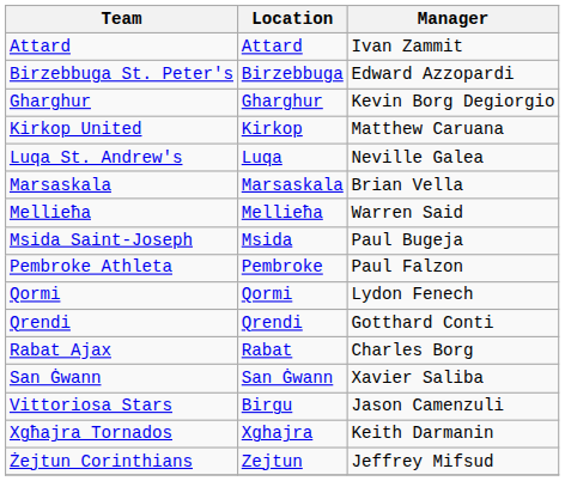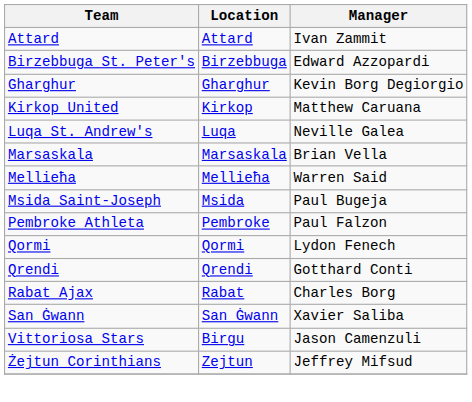 <table class="wikitable sortable">
 <tr>
 <th>Team</th>
 <th>Location</th>
 <th>Manager</th>
 </tr>
 <tr>
 <td><a href='#'>Attard</a></td>
 <td><a href='#'>Attard</a></td>
 <td> Ivan Zammit</td>
 </tr>
 <tr>
 <td><a href='#'>Birzebbuga St. Peter's</a></td>
 <td><a href='#'>Birzebbuga</a></td>
 <td> Edward Azzopardi</td>
 </tr>
 <tr>
 <td><a href='#'>Gharghur</a></td>
 <td><a href='#'>Gharghur</a></td>
 <td> Kevin Borg Degiorgio</td>
 </tr>
 <tr>
 <td><a href='#'>Kirkop United</a></td>
 <td><a href='#'>Kirkop</a></td>
 <td> Matthew Caruana</td>
 </tr>
 <tr>
 <td><a href='#'>Luqa St. Andrew's</a></td>
 <td><a href='#'>Luqa</a></td>
 <td> Neville Galea</td>
 </tr>
 <tr>
 <td><a href='#'>Marsaskala</a></td>
 <td><a href='#'>Marsaskala</a></td>
 <td> Brian Vella</td>
 </tr>
 <tr>
 <td><a href='#'>Mellieħa</a></td>
 <td><a href='#'>Mellieħa</a></td>
 <td> Warren Said</td>
 </tr>
 <tr>
 <td><a href='#'>Msida Saint-Joseph</a></td>
 <td><a href='#'>Msida</a></td>
 <td> Paul Bugeja</td>
 </tr>
 <tr>
 <td><a href='#'>Pembroke Athleta</a></td>
 <td><a href='#'>Pembroke</a></td>
 <td> Paul Falzon</td>
 </tr>
 <tr>
 <td><a href='#'>Qormi</a></td>
 <td><a href='#'>Qormi</a></td>
 <td> Lydon Fenech</td>
 </tr>
 <tr>
 <td><a href='#'>Qrendi</a></td>
 <td><a href='#'>Qrendi</a></td>
 <td> Gotthard Conti</td>
 </tr>
 <tr>
 <td><a href='#'>Rabat Ajax</a></td>
 <td><a href='#'>Rabat</a></td>
 <td> Charles Borg</td>
 </tr>
 <tr>
 <td><a href='#'>San Ġwann</a></td>
 <td><a href='#'>San Ġwann</a></td>
 <td> Xavier Saliba</td>
 </tr>
 <tr>
 <td><a href='#'>Vittoriosa Stars</a></td>
 <td><a href='#'>Birgu</a></td>
 <td> Jason Camenzuli</td>
 </tr>
 <tr>
-<td><a href='#'>Xgħajra Tornados</a></td>
-<td><a href='#'>Xghajra</a></td>
-<td> Keith Darmanin</td>
-</tr>
-<tr>
 <td><a href='#'>Żejtun Corinthians</a></td>
 <td><a href='#'>Zejtun</a></td>
 <td> Jeffrey Mifsud</td>
 </tr>
 <tr>
 </tr>
 </table>
